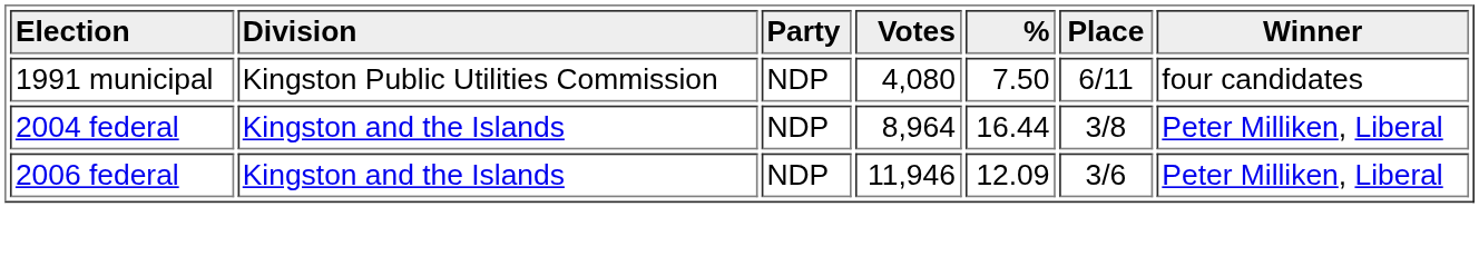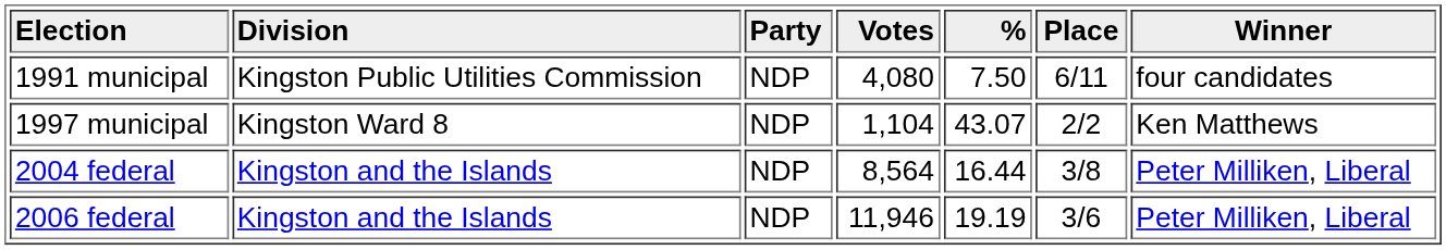 <table style="width:800px;" border="1" cellspacing="2" cellpadding="2">
 <tr style="background:#eee;">
 <th style="text-align:left;">Election</th>
 <th style="text-align:left;">Division</th>
 <th style="text-align:left;">Party</th>
 <th style="text-align:right;">Votes</th>
 <th style="text-align:right;">%</th>
 <th style="text-align:center;">Place</th>
 <th style="text-align:center;">Winner</th>
 </tr>
 <tr>
 <td style="text-align:left;">1991 municipal</td>
 <td style="text-align:left;">Kingston Public Utilities Commission</td>
 <td style="text-align:left;">NDP</td>
 <td style="text-align:right;">4,080</td>
 <td style="text-align:right;">7.50</td>
 <td style="text-align:center;">6/11</td>
 <td style="text-align:left;">four candidates</td>
 </tr>
 <tr>
+<td style="text-align:left;">1997 municipal</td>
+<td style="text-align:left;">Kingston Ward 8</td>
+<td style="text-align:left;">NDP</td>
+<td style="text-align:right;">1,104</td>
+<td style="text-align:right;">43.07</td>
+<td style="text-align:center;">2/2</td>
+<td style="text-align:left;">Ken Matthews</td>
+</tr>
+<tr>
 <td style="text-align:left;"><a href='#'>2004 federal</a></td>
 <td style="text-align:left;"><a href='#'>Kingston and the Islands</a></td>
 <td style="text-align:left;">NDP</td>
-<td style="text-align:right;">8,964</td>
+<td style="text-align:right;">8,564</td>
 <td style="text-align:right;">16.44</td>
 <td style="text-align:center;">3/8</td>
 <td style="text-align:left;"><a href='#'>Peter Milliken</a>, <a href='#'>Liberal</a></td>
 </tr>
 <tr>
 <td style="text-align:left;"><a href='#'>2006 federal</a></td>
 <td style="text-align:left;"><a href='#'>Kingston and the Islands</a></td>
 <td style="text-align:left;">NDP</td>
 <td style="text-align:right;">11,946</td>
-<td style="text-align:right;">12.09</td>
+<td style="text-align:right;">19.19</td>
 <td style="text-align:center;">3/6</td>
 <td style="text-align:left;"><a href='#'>Peter Milliken</a>, <a href='#'>Liberal</a></td>
 </tr>
 </table>
